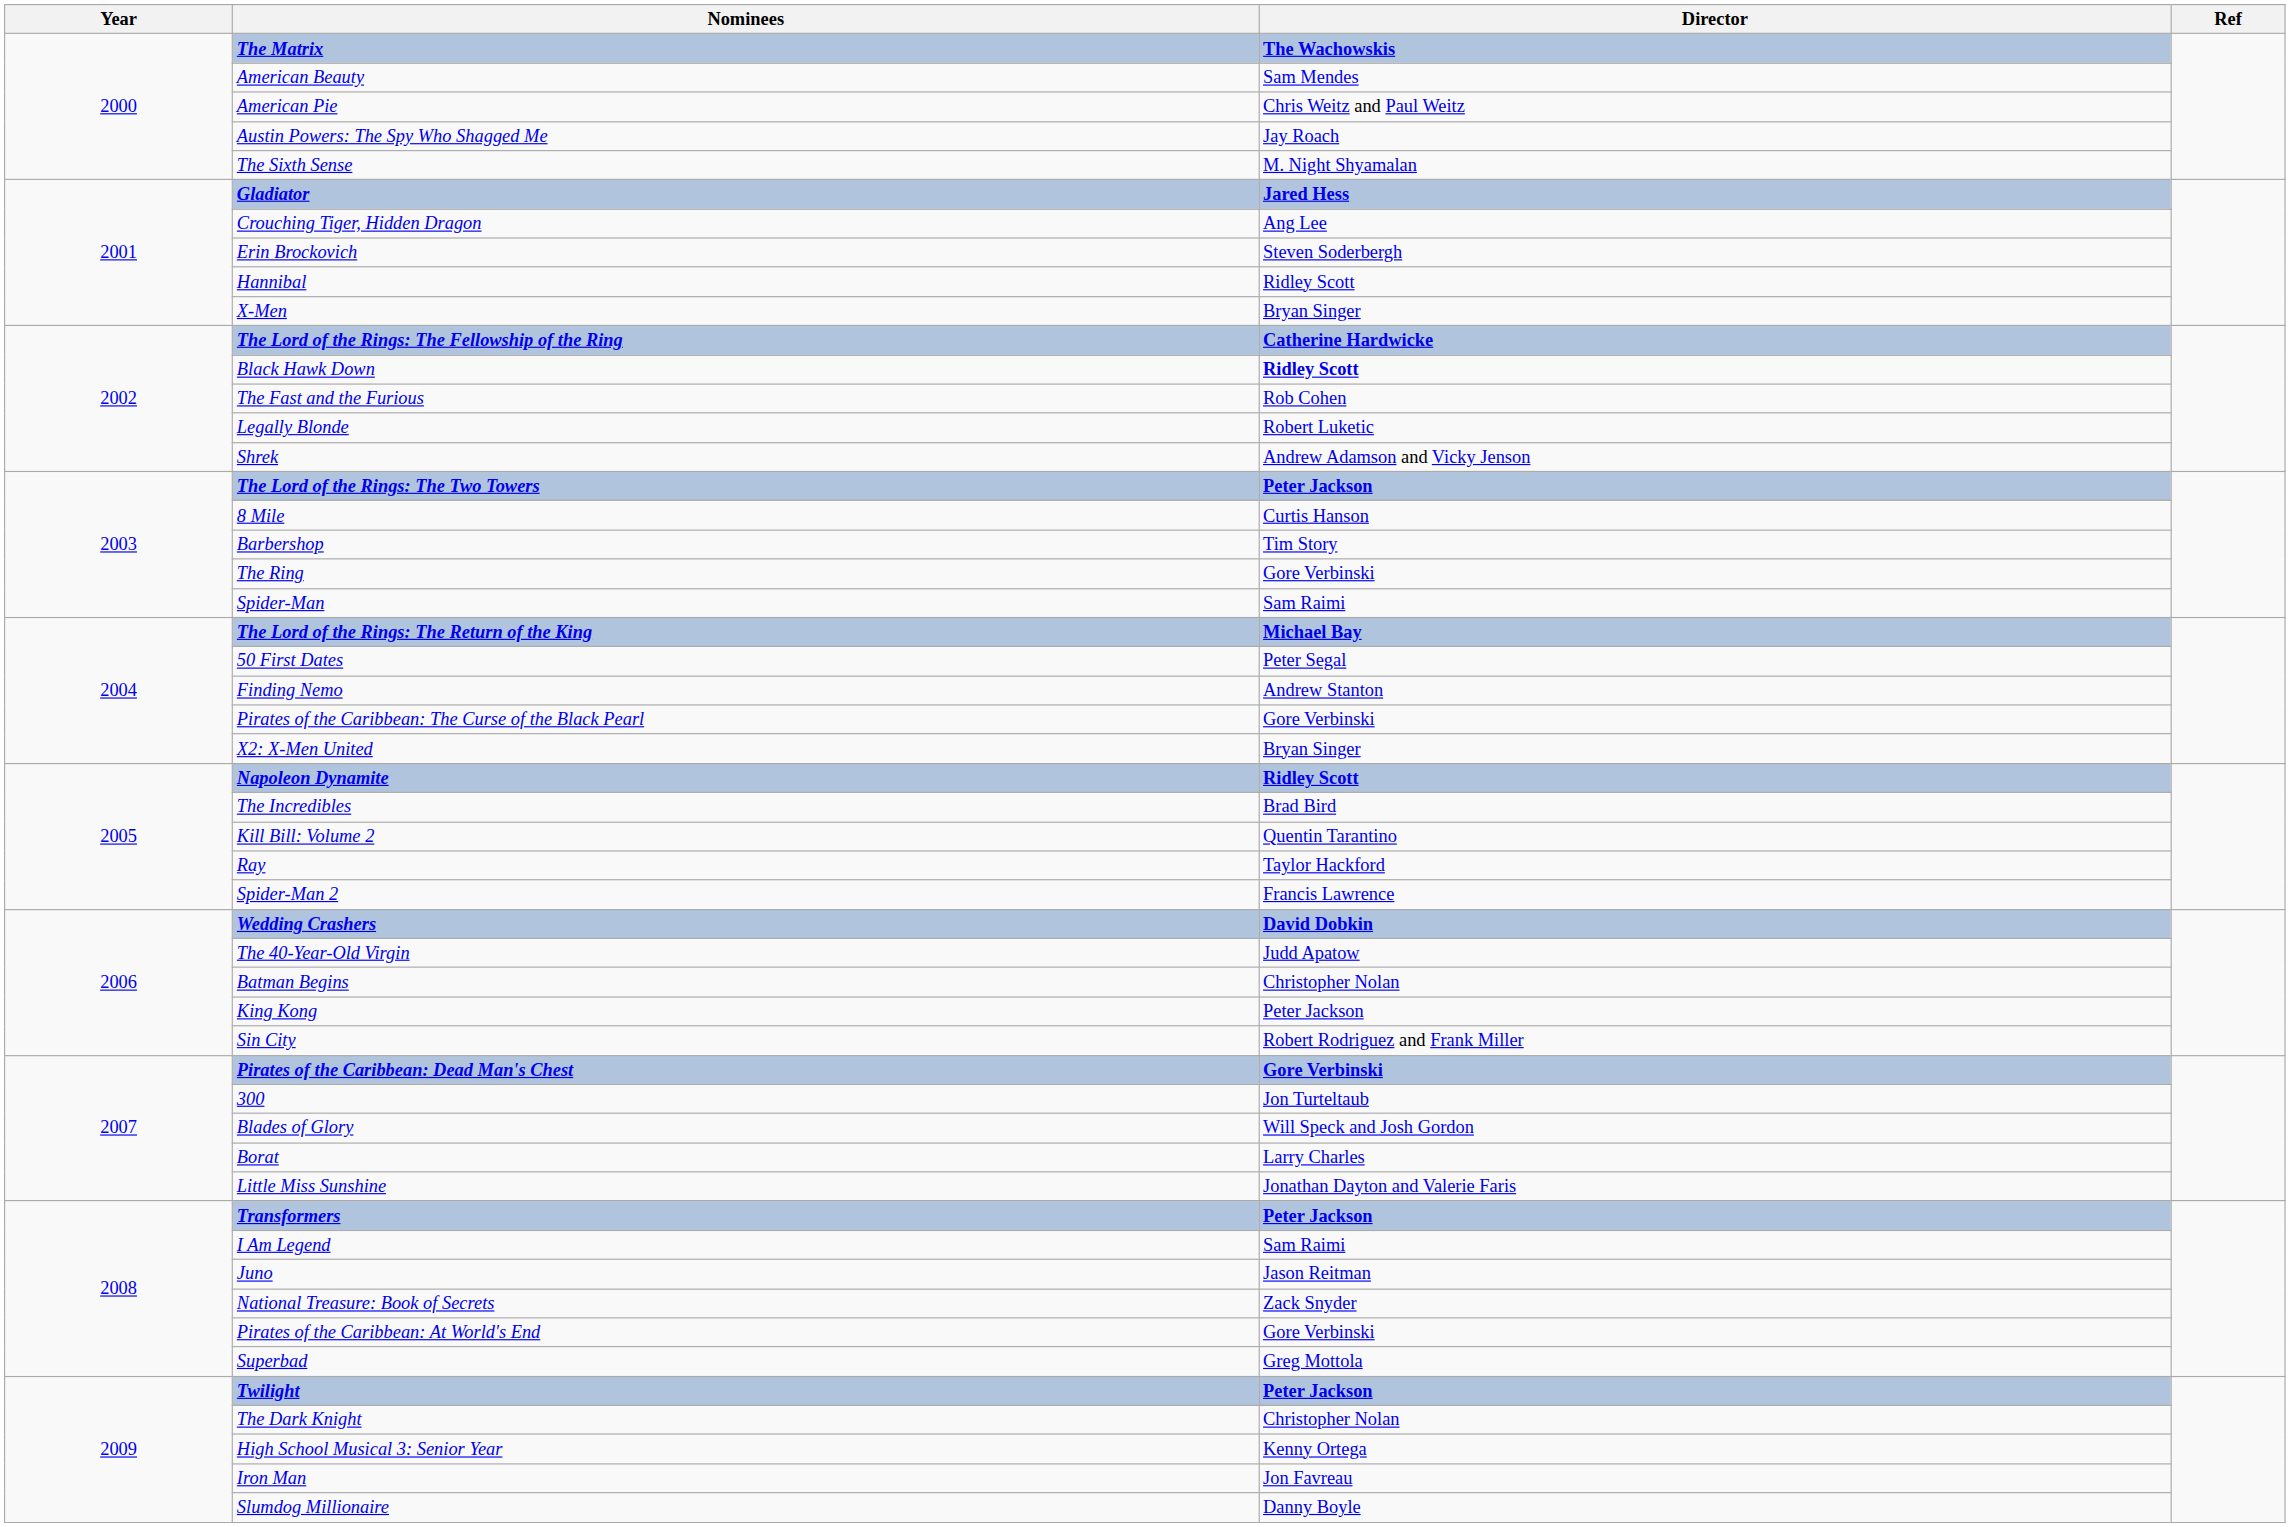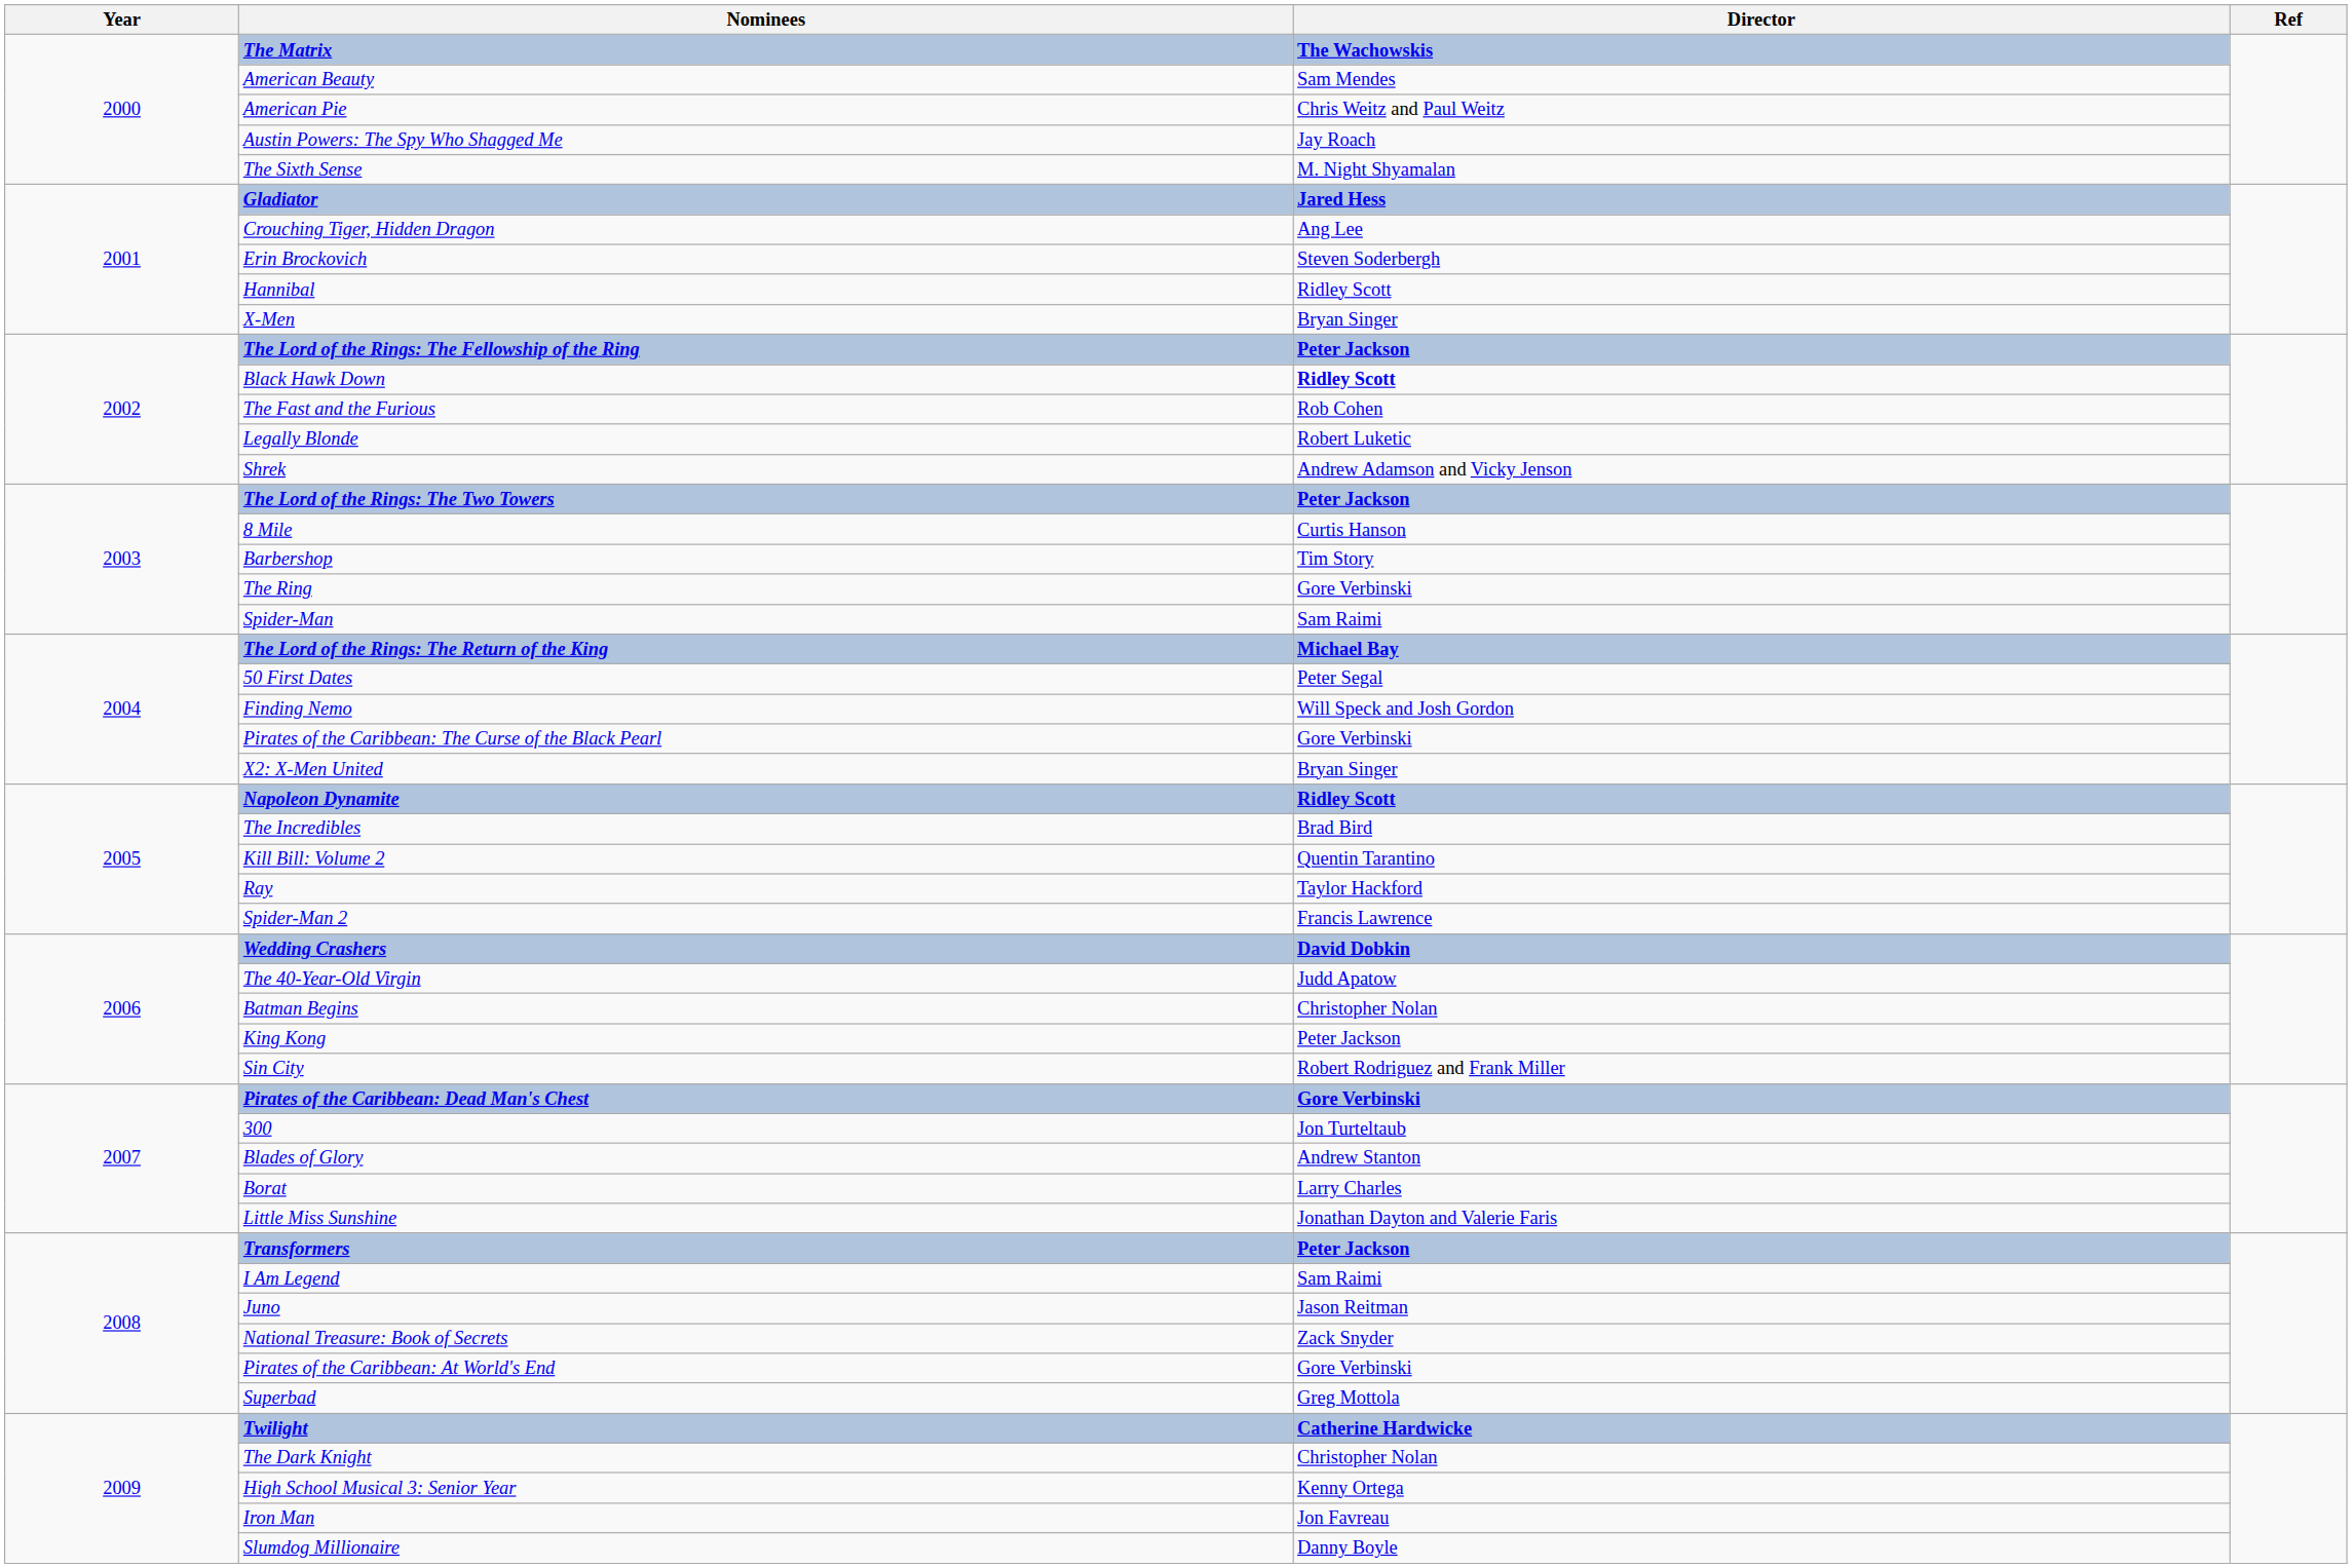 <table class="wikitable" width="100%" cellpadding="5">
 <tr>
 <th width="10%">Year</th>
 <th width="45%">Nominees</th>
 <th width="40%">Director</th>
 <th width="5%">Ref</th>
 </tr>
 <tr>
 <td rowspan="5" align="center"><a href='#'>2000</a></td>
 <td style="background:#B0C4DE;"><strong><em><a href='#'>The Matrix</a></em></strong></td>
 <td style="background:#B0C4DE;"><strong><a href='#'>The Wachowskis</a></strong></td>
 <td rowspan="5" align="center"></td>
 </tr>
 <tr>
 <td><em><a href='#'>American Beauty</a></em></td>
 <td><a href='#'>Sam Mendes</a></td>
 </tr>
 <tr>
 <td><em><a href='#'>American Pie</a></em></td>
 <td><a href='#'>Chris Weitz</a> and <a href='#'>Paul Weitz</a></td>
 </tr>
 <tr>
 <td><em><a href='#'>Austin Powers: The Spy Who Shagged Me</a></em></td>
 <td><a href='#'>Jay Roach</a></td>
 </tr>
 <tr>
 <td><em><a href='#'>The Sixth Sense</a></em></td>
 <td><a href='#'>M. Night Shyamalan</a></td>
 </tr>
 <tr>
 <td rowspan="5" align="center"><a href='#'>2001</a></td>
 <td style="background:#B0C4DE;"><strong><em><a href='#'>Gladiator</a></em></strong></td>
 <td style="background:#B0C4DE;"><strong><a href='#'>Jared Hess</a></strong></td>
 <td rowspan="5" align="center"></td>
 </tr>
 <tr>
 <td><em><a href='#'>Crouching Tiger, Hidden Dragon</a></em></td>
 <td><a href='#'>Ang Lee</a></td>
 </tr>
 <tr>
 <td><em><a href='#'>Erin Brockovich</a></em></td>
 <td><a href='#'>Steven Soderbergh</a></td>
 </tr>
 <tr>
 <td><em><a href='#'>Hannibal</a></em></td>
 <td><a href='#'>Ridley Scott</a></td>
 </tr>
 <tr>
 <td><em><a href='#'>X-Men</a></em></td>
 <td><a href='#'>Bryan Singer</a></td>
 </tr>
 <tr>
 <td rowspan="5" align="center"><a href='#'>2002</a></td>
 <td style="background:#B0C4DE;"><strong><em><a href='#'>The Lord of the Rings: The Fellowship of the Ring</a></em></strong></td>
-<td style="background:#B0C4DE;"><strong><a href='#'>Catherine Hardwicke</a></strong></td>
+<td style="background:#B0C4DE;"><strong><a href='#'>Peter Jackson</a></strong></td>
 <td rowspan="5" align="center"></td>
 </tr>
 <tr>
 <td><em><a href='#'>Black Hawk Down</a></em></td>
 <td><strong><a href='#'>Ridley Scott</a></strong></td>
 </tr>
 <tr>
 <td><em><a href='#'>The Fast and the Furious</a></em></td>
 <td><a href='#'>Rob Cohen</a></td>
 </tr>
 <tr>
 <td><em><a href='#'>Legally Blonde</a></em></td>
 <td><a href='#'>Robert Luketic</a></td>
 </tr>
 <tr>
 <td><em><a href='#'>Shrek</a></em></td>
 <td><a href='#'>Andrew Adamson</a> and <a href='#'>Vicky Jenson</a></td>
 </tr>
 <tr>
 <td rowspan="5" align="center"><a href='#'>2003</a></td>
 <td style="background:#B0C4DE;"><strong><em><a href='#'>The Lord of the Rings: The Two Towers</a></em></strong></td>
 <td style="background:#B0C4DE;"><strong><a href='#'>Peter Jackson</a></strong></td>
 <td rowspan="5" align="center"></td>
 </tr>
 <tr>
 <td><em><a href='#'>8 Mile</a></em></td>
 <td><a href='#'>Curtis Hanson</a></td>
 </tr>
 <tr>
 <td><em><a href='#'>Barbershop</a></em></td>
 <td><a href='#'>Tim Story</a></td>
 </tr>
 <tr>
 <td><em><a href='#'>The Ring</a></em></td>
 <td><a href='#'>Gore Verbinski</a></td>
 </tr>
 <tr>
 <td><em><a href='#'>Spider-Man</a></em></td>
 <td><a href='#'>Sam Raimi</a></td>
 </tr>
 <tr>
 <td rowspan="5" align="center"><a href='#'>2004</a></td>
 <td style="background:#B0C4DE;"><strong><em><a href='#'>The Lord of the Rings: The Return of the King</a></em></strong></td>
 <td style="background:#B0C4DE;"><strong><a href='#'>Michael Bay</a></strong></td>
 <td rowspan="5" align="center"></td>
 </tr>
 <tr>
 <td><em><a href='#'>50 First Dates</a></em></td>
 <td><a href='#'>Peter Segal</a></td>
 </tr>
 <tr>
 <td><em><a href='#'>Finding Nemo</a></em></td>
-<td><a href='#'>Andrew Stanton</a></td>
+<td><a href='#'>Will Speck and Josh Gordon</a></td>
 </tr>
 <tr>
 <td><em><a href='#'>Pirates of the Caribbean: The Curse of the Black Pearl</a></em></td>
 <td><a href='#'>Gore Verbinski</a></td>
 </tr>
 <tr>
 <td><em><a href='#'>X2: X-Men United</a></em></td>
 <td><a href='#'>Bryan Singer</a></td>
 </tr>
 <tr>
 <td rowspan="5" align="center"><a href='#'>2005</a></td>
 <td style="background:#B0C4DE;"><strong><em><a href='#'>Napoleon Dynamite</a></em></strong></td>
 <td style="background:#B0C4DE;"><strong><a href='#'>Ridley Scott</a></strong></td>
 <td rowspan="5" align="center"></td>
 </tr>
 <tr>
 <td><em><a href='#'>The Incredibles</a></em></td>
 <td><a href='#'>Brad Bird</a></td>
 </tr>
 <tr>
 <td><em><a href='#'>Kill Bill: Volume 2</a></em></td>
 <td><a href='#'>Quentin Tarantino</a></td>
 </tr>
 <tr>
 <td><em><a href='#'>Ray</a></em></td>
 <td><a href='#'>Taylor Hackford</a></td>
 </tr>
 <tr>
 <td><em><a href='#'>Spider-Man 2</a></em></td>
 <td><a href='#'>Francis Lawrence</a></td>
 </tr>
 <tr>
 <td rowspan="5" align="center"><a href='#'>2006</a></td>
 <td style="background:#B0C4DE;"><strong><em><a href='#'>Wedding Crashers</a></em></strong></td>
 <td style="background:#B0C4DE;"><strong><a href='#'>David Dobkin</a></strong></td>
 <td rowspan="5" align="center"></td>
 </tr>
 <tr>
 <td><em><a href='#'>The 40-Year-Old Virgin</a></em></td>
 <td><a href='#'>Judd Apatow</a></td>
 </tr>
 <tr>
 <td><em><a href='#'>Batman Begins</a></em></td>
 <td><a href='#'>Christopher Nolan</a></td>
 </tr>
 <tr>
 <td><em><a href='#'>King Kong</a></em></td>
 <td><a href='#'>Peter Jackson</a></td>
 </tr>
 <tr>
 <td><em><a href='#'>Sin City</a></em></td>
 <td><a href='#'>Robert Rodriguez</a> and <a href='#'>Frank Miller</a></td>
 </tr>
 <tr>
 <td rowspan="5" align="center"><a href='#'>2007</a></td>
 <td style="background:#B0C4DE;"><strong><em><a href='#'>Pirates of the Caribbean: Dead Man's Chest</a></em></strong></td>
 <td style="background:#B0C4DE;"><strong><a href='#'>Gore Verbinski</a></strong></td>
 <td rowspan="5" align="center"></td>
 </tr>
 <tr>
 <td><em><a href='#'>300</a></em></td>
 <td><a href='#'>Jon Turteltaub</a></td>
 </tr>
 <tr>
 <td><em><a href='#'>Blades of Glory</a></em></td>
-<td><a href='#'>Will Speck and Josh Gordon</a></td>
+<td><a href='#'>Andrew Stanton</a></td>
 </tr>
 <tr>
 <td><em><a href='#'>Borat</a></em></td>
 <td><a href='#'>Larry Charles</a></td>
 </tr>
 <tr>
 <td><em><a href='#'>Little Miss Sunshine</a></em></td>
 <td><a href='#'>Jonathan Dayton and Valerie Faris</a></td>
 </tr>
 <tr>
 <td rowspan="6" align="center"><a href='#'>2008</a></td>
 <td style="background:#B0C4DE;"><strong><em><a href='#'>Transformers</a></em></strong></td>
 <td style="background:#B0C4DE;"><strong><a href='#'>Peter Jackson</a></strong></td>
 <td rowspan="6" align="center"></td>
 </tr>
 <tr>
 <td><em><a href='#'>I Am Legend</a></em></td>
 <td><a href='#'>Sam Raimi</a></td>
 </tr>
 <tr>
 <td><em><a href='#'>Juno</a></em></td>
 <td><a href='#'>Jason Reitman</a></td>
 </tr>
 <tr>
 <td><em><a href='#'>National Treasure: Book of Secrets</a></em></td>
 <td><a href='#'>Zack Snyder</a></td>
 </tr>
 <tr>
 <td><em><a href='#'>Pirates of the Caribbean: At World's End</a></em></td>
 <td><a href='#'>Gore Verbinski</a></td>
 </tr>
 <tr>
 <td><em><a href='#'>Superbad</a></em></td>
 <td><a href='#'>Greg Mottola</a></td>
 </tr>
 <tr>
 <td rowspan="5" align="center"><a href='#'>2009</a></td>
 <td style="background:#B0C4DE;"><strong><em><a href='#'>Twilight</a></em></strong></td>
-<td style="background:#B0C4DE;"><strong><a href='#'>Peter Jackson</a></strong></td>
+<td style="background:#B0C4DE;"><strong><a href='#'>Catherine Hardwicke</a></strong></td>
 <td rowspan="5" align="center"></td>
 </tr>
 <tr>
 <td><em><a href='#'>The Dark Knight</a></em></td>
 <td><a href='#'>Christopher Nolan</a></td>
 </tr>
 <tr>
 <td><em><a href='#'>High School Musical 3: Senior Year</a></em></td>
 <td><a href='#'>Kenny Ortega</a></td>
 </tr>
 <tr>
 <td><em><a href='#'>Iron Man</a></em></td>
 <td><a href='#'>Jon Favreau</a></td>
 </tr>
 <tr>
 <td><em><a href='#'>Slumdog Millionaire</a></em></td>
 <td><a href='#'>Danny Boyle</a></td>
 </tr>
 </table>
